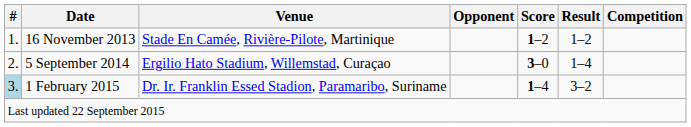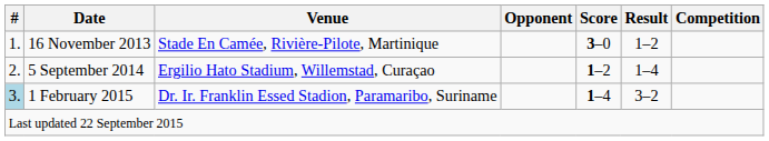 <table class="wikitable" style="font-size:95%">
 <tr>
 <th>#</th>
 <th>Date</th>
 <th>Venue</th>
 <th>Opponent</th>
 <th>Score</th>
 <th>Result</th>
 <th>Competition</th>
 </tr>
 <tr>
 <td>1.</td>
 <td>16 November 2013</td>
 <td><a href='#'>Stade En Camée</a>, <a href='#'>Rivière-Pilote</a>, Martinique</td>
 <td></td>
-<td align=center><strong>1</strong>–2</td>
+<td align=center><strong>3</strong>–0</td>
 <td align=center>1–2</td>
 <td></td>
 </tr>
 <tr>
 <td>2.</td>
 <td>5 September 2014</td>
 <td><a href='#'>Ergilio Hato Stadium</a>, <a href='#'>Willemstad</a>, Curaçao</td>
 <td></td>
-<td align=center><strong>3</strong>–0</td>
+<td align=center><strong>1</strong>–2</td>
 <td align=center>1–4</td>
 <td></td>
 </tr>
 <tr>
 <td style="background: lightblue;">3.</td>
 <td>1 February 2015</td>
 <td><a href='#'>Dr. Ir. Franklin Essed Stadion</a>, <a href='#'>Paramaribo</a>, Suriname</td>
 <td></td>
 <td align=center><strong>1</strong>–4</td>
 <td align=center>3–2</td>
 <td></td>
 </tr>
 <tr>
 <td colspan="7"><small>Last updated 22 September 2015</small></td>
 </tr>
 </table>
